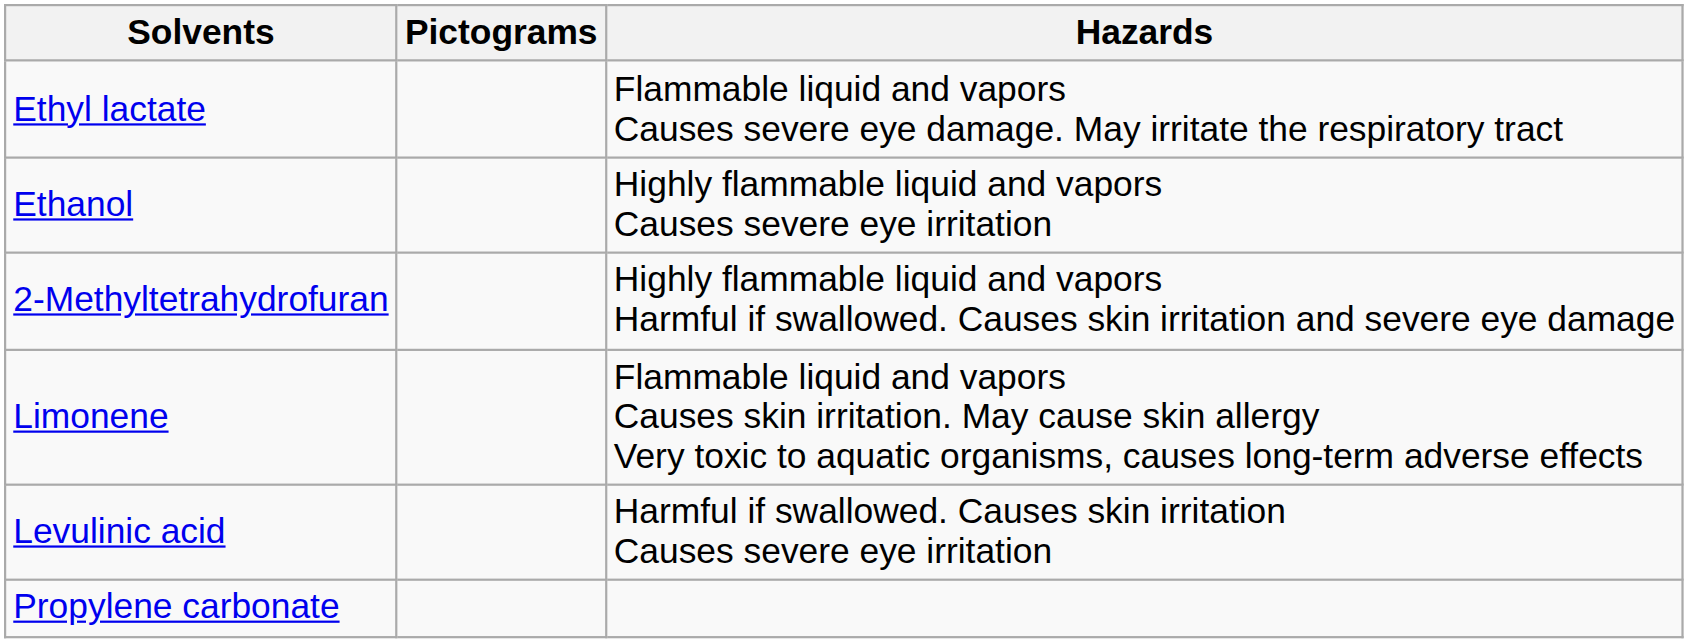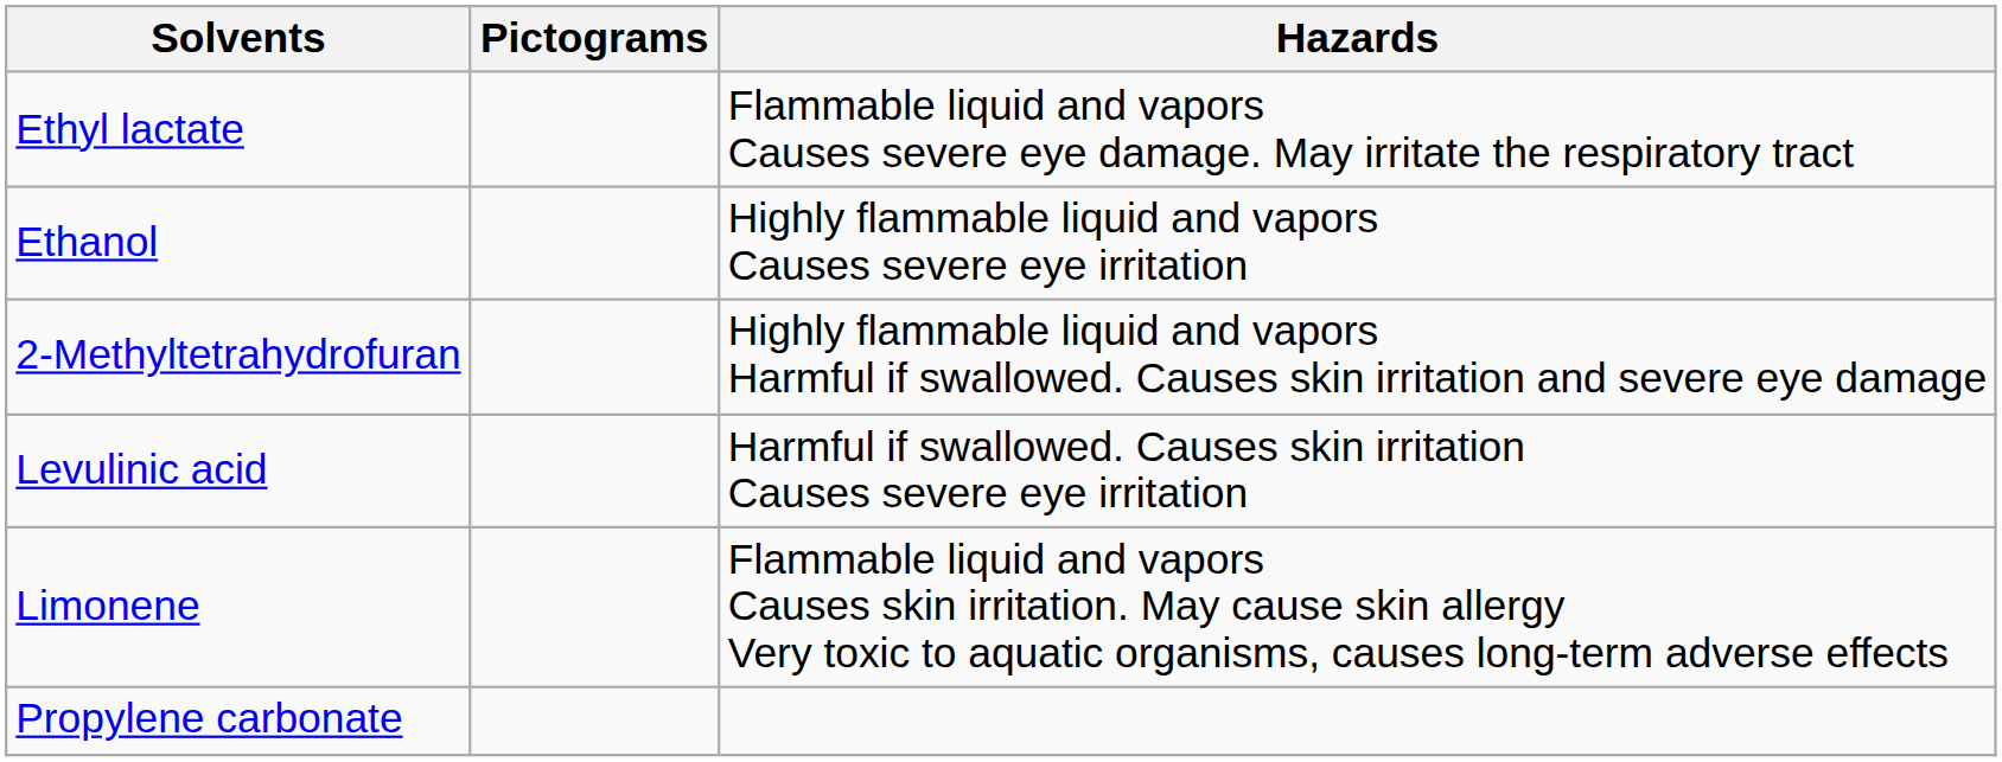 <table class="wikitable">
 <tr>
 <th>Solvents</th>
 <th>Pictograms</th>
 <th>Hazards</th>
 </tr>
 <tr>
 <td><a href='#'>Ethyl lactate</a></td>
 <td></td>
 <td>Flammable liquid and vapors<br>Causes severe eye damage. May irritate the respiratory tract</td>
 </tr>
 <tr>
 <td><a href='#'>Ethanol</a></td>
 <td></td>
 <td>Highly flammable liquid and vapors<br>Causes severe eye irritation</td>
 </tr>
 <tr>
 <td><a href='#'>2-Methyltetrahydrofuran</a></td>
 <td></td>
 <td>Highly flammable liquid and vapors<br>Harmful if swallowed. Causes skin irritation and severe eye damage</td>
 </tr>
 <tr>
+<td><a href='#'>Levulinic acid</a></td>
+<td></td>
+<td>Harmful if swallowed. Causes skin irritation<br>Causes severe eye irritation</td>
+</tr>
+<tr>
 <td><a href='#'>Limonene</a></td>
 <td></td>
 <td>Flammable liquid and vapors<br>Causes skin irritation. May cause skin allergy<br>Very toxic to aquatic organisms, causes long-term adverse effects</td>
-</tr>
-<tr>
-<td><a href='#'>Levulinic acid</a></td>
-<td></td>
-<td>Harmful if swallowed. Causes skin irritation<br>Causes severe eye irritation</td>
 </tr>
 <tr>
 <td><a href='#'>Propylene carbonate</a></td>
 <td></td>
 </tr>
 </table>
